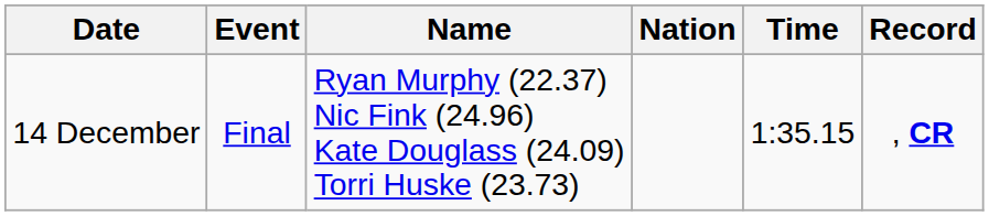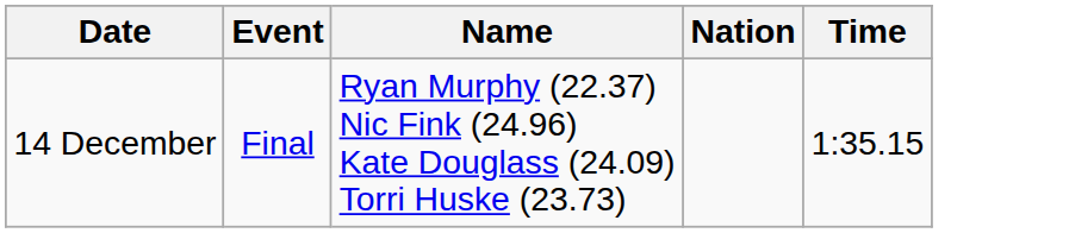 <table class="wikitable" style=text-align:center>
 <tr>
 <th>Date</th>
 <th>Event</th>
 <th>Name</th>
 <th>Nation</th>
 <th>Time</th>
-<th>Record</th>
 </tr>
 <tr>
 <td>14 December</td>
 <td><a href='#'>Final</a></td>
 <td align=left><a href='#'>Ryan Murphy</a> (22.37)<br><a href='#'>Nic Fink</a> (24.96)<br><a href='#'>Kate Douglass</a> (24.09)<br><a href='#'>Torri Huske</a> (23.73)</td>
 <td align=left></td>
 <td>1:35.15</td>
-<td>, <strong><a href='#'>CR</a></strong></td>
 </tr>
 </table>
